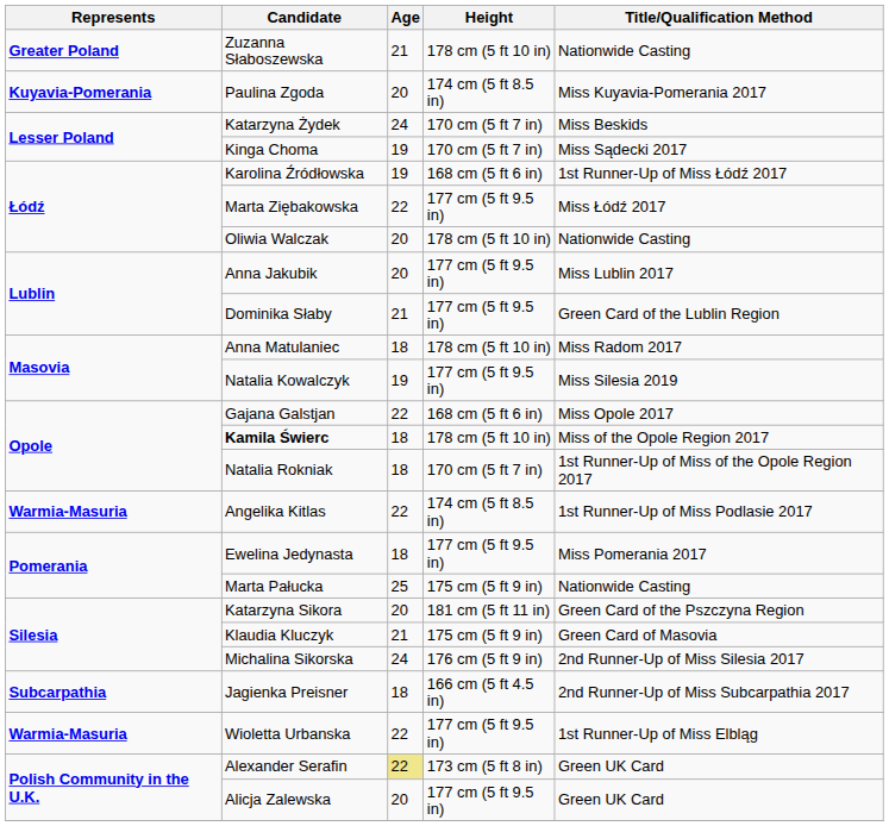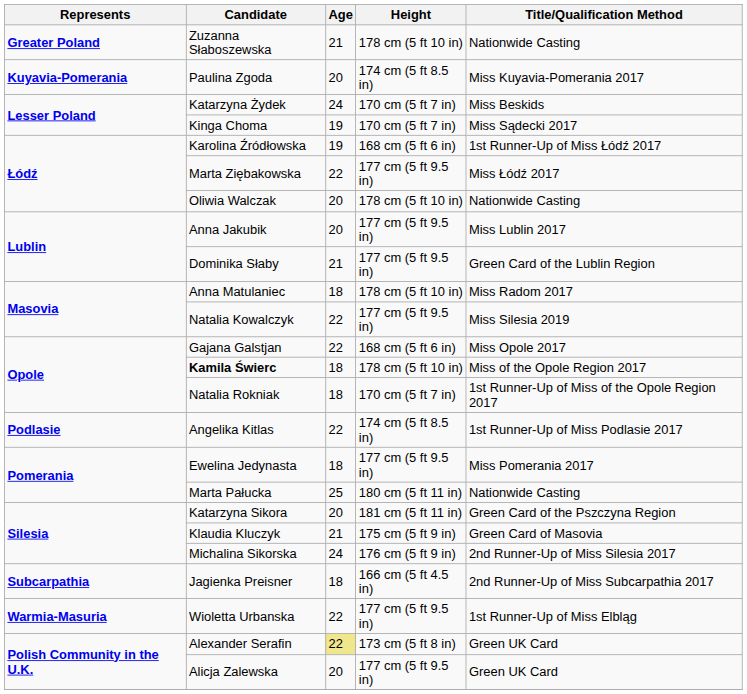 <table class="wikitable sortable" style="font-size: 95%;">
 <tr>
 <th>Represents</th>
 <th>Candidate</th>
 <th>Age</th>
 <th>Height</th>
 <th>Title/Qualification Method</th>
 </tr>
 <tr>
 <td> <strong><a href='#'>Greater Poland</a></strong></td>
 <td>Zuzanna Słaboszewska</td>
 <td>21</td>
 <td>178 cm (5 ft 10 in)</td>
 <td>Nationwide Casting</td>
 </tr>
 <tr>
 <td> <strong><a href='#'>Kuyavia-Pomerania</a></strong></td>
 <td>Paulina Zgoda</td>
 <td>20</td>
 <td>174 cm (5 ft 8.5 in)</td>
 <td>Miss Kuyavia-Pomerania 2017</td>
 </tr>
 <tr>
 <td rowspan="2"> <strong><a href='#'>Lesser Poland</a></strong></td>
 <td>Katarzyna Żydek</td>
 <td>24</td>
 <td>170 cm (5 ft 7 in)</td>
 <td>Miss Beskids</td>
 </tr>
 <tr>
 <td>Kinga Choma</td>
 <td>19</td>
 <td>170 cm (5 ft 7 in)</td>
 <td>Miss Sądecki 2017</td>
 </tr>
 <tr>
 <td rowspan="3"> <strong><a href='#'>Łódź</a></strong></td>
 <td>Karolina Źródłowska</td>
 <td>19</td>
 <td>168 cm (5 ft 6 in)</td>
 <td>1st Runner-Up of Miss Łódź 2017</td>
 </tr>
 <tr>
 <td>Marta Ziębakowska</td>
 <td>22</td>
 <td>177 cm (5 ft 9.5 in)</td>
 <td>Miss Łódź 2017</td>
 </tr>
 <tr>
 <td>Oliwia Walczak</td>
 <td>20</td>
 <td>178 cm (5 ft 10 in)</td>
 <td>Nationwide Casting</td>
 </tr>
 <tr>
 <td rowspan="2"> <strong><a href='#'>Lublin</a></strong></td>
 <td>Anna Jakubik</td>
 <td>20</td>
 <td>177 cm (5 ft 9.5 in)</td>
 <td>Miss Lublin 2017</td>
 </tr>
 <tr>
 <td>Dominika Słaby</td>
 <td>21</td>
 <td>177 cm (5 ft 9.5 in)</td>
 <td>Green Card of the Lublin Region</td>
 </tr>
 <tr>
 <td rowspan="2"> <strong><a href='#'>Masovia</a></strong></td>
 <td>Anna Matulaniec</td>
 <td>18</td>
 <td>178 cm (5 ft 10 in)</td>
 <td>Miss Radom 2017</td>
 </tr>
 <tr>
 <td>Natalia Kowalczyk</td>
-<td>19</td>
+<td>22</td>
 <td>177 cm (5 ft 9.5 in)</td>
 <td>Miss Silesia 2019</td>
 </tr>
 <tr>
 <td rowspan="3"> <strong><a href='#'>Opole</a></strong></td>
 <td>Gajana Galstjan</td>
 <td>22</td>
 <td>168 cm (5 ft 6 in)</td>
 <td>Miss Opole 2017</td>
 </tr>
 <tr>
 <td><strong>Kamila Świerc</strong></td>
 <td>18</td>
 <td>178 cm (5 ft 10 in)</td>
 <td>Miss of the Opole Region 2017</td>
 </tr>
 <tr>
 <td>Natalia Rokniak</td>
 <td>18</td>
 <td>170 cm (5 ft 7 in)</td>
 <td>1st Runner-Up of Miss of the Opole Region 2017</td>
 </tr>
 <tr>
-<td> <strong><a href='#'>Warmia-Masuria</a></strong></td>
+<td> <strong><a href='#'>Podlasie</a></strong></td>
 <td>Angelika Kitlas</td>
 <td>22</td>
 <td>174 cm (5 ft 8.5 in)</td>
 <td>1st Runner-Up of Miss Podlasie 2017</td>
 </tr>
 <tr>
 <td rowspan="2"> <strong><a href='#'>Pomerania</a></strong></td>
 <td>Ewelina Jedynasta</td>
 <td>18</td>
 <td>177 cm (5 ft 9.5 in)</td>
 <td>Miss Pomerania 2017</td>
 </tr>
 <tr>
 <td>Marta Pałucka</td>
 <td>25</td>
-<td>175 cm (5 ft 9 in)</td>
+<td>180 cm (5 ft 11 in)</td>
 <td>Nationwide Casting</td>
 </tr>
 <tr>
 <td rowspan="3"> <strong><a href='#'>Silesia</a></strong></td>
 <td>Katarzyna Sikora</td>
 <td>20</td>
 <td>181 cm (5 ft 11 in)</td>
 <td>Green Card of the Pszczyna Region</td>
 </tr>
 <tr>
 <td>Klaudia Kluczyk</td>
 <td>21</td>
 <td>175 cm (5 ft 9 in)</td>
 <td>Green Card of Masovia</td>
 </tr>
 <tr>
 <td>Michalina Sikorska</td>
 <td>24</td>
 <td>176 cm (5 ft 9 in)</td>
 <td>2nd Runner-Up of Miss Silesia 2017</td>
 </tr>
 <tr>
 <td> <strong><a href='#'>Subcarpathia</a></strong></td>
 <td>Jagienka Preisner</td>
 <td>18</td>
 <td>166 cm (5 ft 4.5 in)</td>
 <td>2nd Runner-Up of Miss Subcarpathia 2017</td>
 </tr>
 <tr>
 <td> <strong><a href='#'>Warmia-Masuria</a></strong></td>
 <td>Wioletta Urbanska</td>
 <td>22</td>
 <td>177 cm (5 ft 9.5 in)</td>
 <td>1st Runner-Up of Miss Elbląg</td>
 </tr>
 <tr>
 <td rowspan="2"> <strong><a href='#'>Polish Community in the U.K.</a></strong></td>
 <td>Alexander Serafin</td>
 <td style="background: khaki;">22</td>
 <td>173 cm (5 ft 8 in)</td>
 <td>Green UK Card</td>
 </tr>
 <tr>
 <td>Alicja Zalewska</td>
 <td>20</td>
 <td>177 cm (5 ft 9.5 in)</td>
 <td>Green UK Card</td>
 </tr>
 <tr>
 </tr>
 </table>
